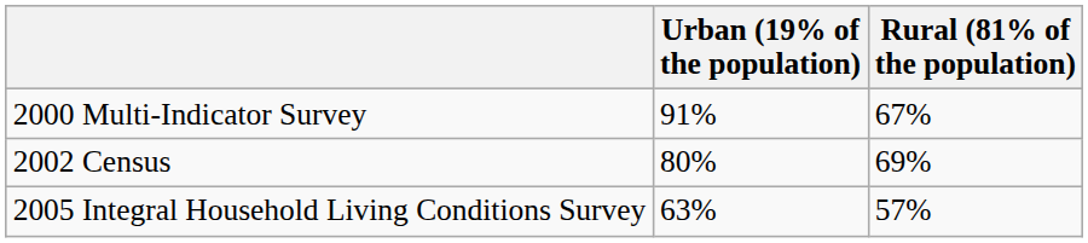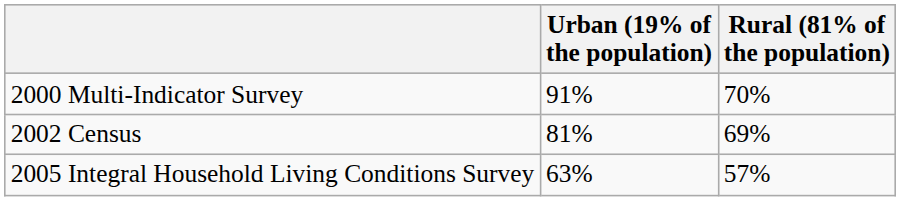 <table class="wikitable">
 <tr>
 <th></th>
 <th>Urban (19% of<br>the population)</th>
 <th>Rural (81% of<br>the population)</th>
 </tr>
 <tr>
 <td>2000 Multi-Indicator Survey</td>
 <td>91%</td>
-<td>67%</td>
+<td>70%</td>
 </tr>
 <tr>
 <td>2002 Census</td>
-<td>80%</td>
+<td>81%</td>
 <td>69%</td>
 </tr>
 <tr>
 <td>2005 Integral Household Living Conditions Survey</td>
 <td>63%</td>
 <td>57%</td>
 </tr>
 </table>
